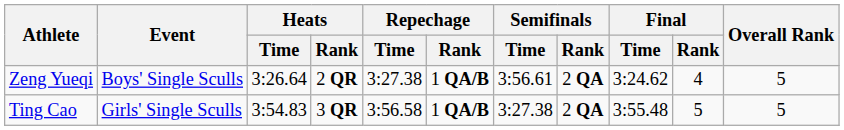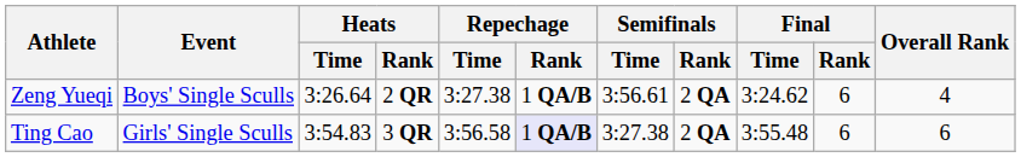 <table class="wikitable" style="font-size:90%">
 <tr>
 <th rowspan="2">Athlete</th>
 <th rowspan="2">Event</th>
 <th colspan="2">Heats</th>
 <th colspan="2">Repechage</th>
 <th colspan="2">Semifinals</th>
 <th colspan="2">Final</th>
 <th rowspan="2">Overall Rank</th>
 </tr>
 <tr>
 <th>Time</th>
 <th>Rank</th>
 <th>Time</th>
 <th>Rank</th>
 <th>Time</th>
 <th>Rank</th>
 <th>Time</th>
 <th>Rank</th>
 </tr>
 <tr>
 <td><a href='#'>Zeng Yueqi</a></td>
 <td><a href='#'>Boys' Single Sculls</a></td>
 <td align=center>3:26.64</td>
 <td align=center>2 <strong>QR</strong></td>
 <td align=center>3:27.38</td>
 <td align=center>1 <strong>QA/B</strong></td>
 <td align=center>3:56.61</td>
 <td align=center>2 <strong>QA</strong></td>
 <td align=center>3:24.62</td>
+<td align=center>6</td>
 <td align=center>4</td>
-<td align=center>5</td>
 </tr>
 <tr>
 <td><a href='#'>Ting Cao</a></td>
 <td><a href='#'>Girls' Single Sculls</a></td>
 <td align=center>3:54.83</td>
 <td align=center>3 <strong>QR</strong></td>
 <td align=center>3:56.58</td>
-<td align=center>1 <strong>QA/B</strong></td>
+<td align=center style="background: lavender;">1 <strong>QA/B</strong></td>
 <td align=center>3:27.38</td>
 <td align=center>2 <strong>QA</strong></td>
 <td align=center>3:55.48</td>
-<td align=center>5</td>
-<td align=center>5</td>
+<td align=center>6</td>
+<td align=center>6</td>
 </tr>
 </table>
